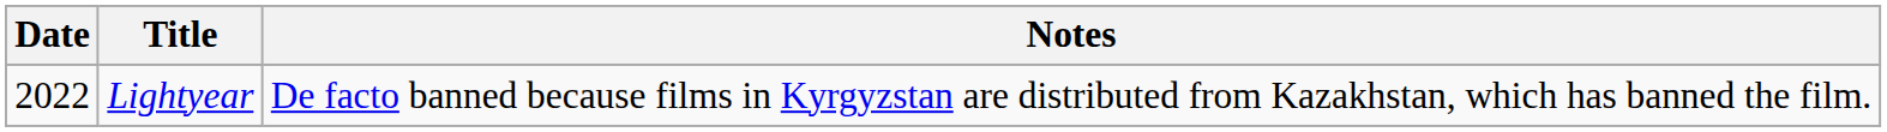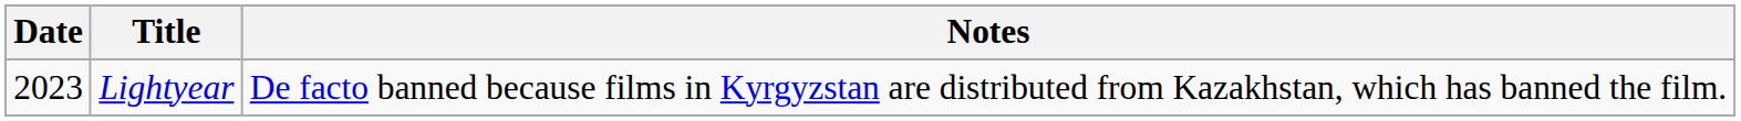 <table class="wikitable sortable">
 <tr>
 <th>Date</th>
 <th>Title</th>
 <th>Notes</th>
 </tr>
 <tr>
-<td>2022</td>
+<td>2023</td>
 <td><em><a href='#'>Lightyear</a></em></td>
 <td><a href='#'>De facto</a> banned because films in <a href='#'>Kyrgyzstan</a> are distributed from Kazakhstan, which has banned the film.</td>
 </tr>
 </table>
